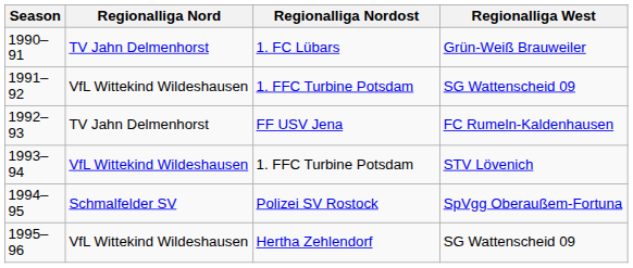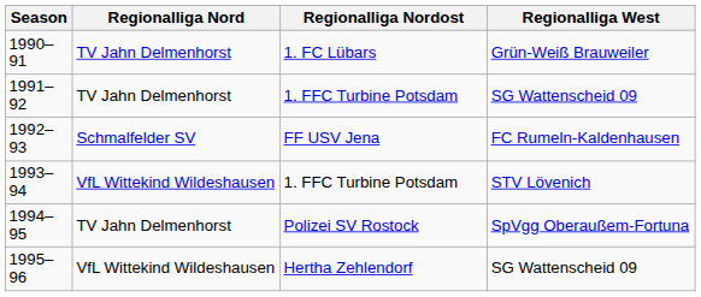 <table class="wikitable">
 <tr align="center" bgcolor="#dfdfdf">
 <th width="60">Season</th>
 <th width="200">Regionalliga Nord</th>
 <th width="200">Regionalliga Nordost</th>
 <th width="200">Regionalliga West</th>
 </tr>
 <tr>
 <td>1990–91</td>
 <td><a href='#'>TV Jahn Delmenhorst</a></td>
 <td><a href='#'>1. FC Lübars</a></td>
 <td><a href='#'>Grün-Weiß Brauweiler</a></td>
 </tr>
 <tr>
 <td>1991–92</td>
-<td>VfL Wittekind Wildeshausen</td>
+<td>TV Jahn Delmenhorst</td>
 <td><a href='#'>1. FFC Turbine Potsdam</a></td>
 <td><a href='#'>SG Wattenscheid 09</a></td>
 </tr>
 <tr>
 <td>1992–93</td>
-<td>TV Jahn Delmenhorst</td>
+<td><a href='#'>Schmalfelder SV</a></td>
 <td><a href='#'>FF USV Jena</a></td>
 <td><a href='#'>FC Rumeln-Kaldenhausen</a></td>
 </tr>
 <tr>
 <td>1993–94</td>
 <td><a href='#'>VfL Wittekind Wildeshausen</a></td>
 <td>1. FFC Turbine Potsdam</td>
 <td><a href='#'>STV Lövenich</a></td>
 </tr>
 <tr>
 <td>1994–95</td>
-<td><a href='#'>Schmalfelder SV</a></td>
+<td>TV Jahn Delmenhorst</td>
 <td><a href='#'>Polizei SV Rostock</a></td>
 <td><a href='#'>SpVgg Oberaußem-Fortuna</a></td>
 </tr>
 <tr>
 <td>1995–96</td>
 <td>VfL Wittekind Wildeshausen</td>
 <td><a href='#'>Hertha Zehlendorf</a></td>
 <td>SG Wattenscheid 09</td>
 </tr>
 </table>
